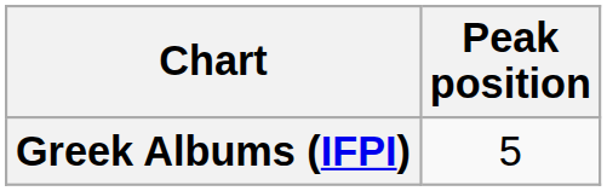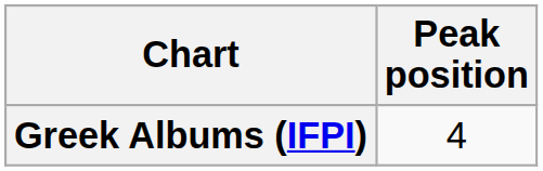 <table class="wikitable sortable plainrowheaders" style="text-align:center">
 <tr>
 <th scope="col">Chart</th>
 <th scope="col">Peak<br>position</th>
 </tr>
 <tr>
 <th scope="row">Greek Albums (<a href='#'>IFPI</a>)</th>
-<td>5</td>
+<td>4</td>
 </tr>
 </table>
